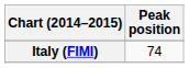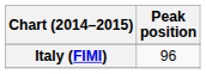 <table class="wikitable plainrowheaders sortable" style="text-align:center">
 <tr>
 <th scope="col">Chart (2014–2015)</th>
 <th scope="col">Peak<br>position</th>
 </tr>
 <tr>
 </tr>
 <tr>
 </tr>
 <tr>
 </tr>
 <tr>
 </tr>
 <tr>
 </tr>
 <tr>
 </tr>
 <tr>
 </tr>
 <tr>
 </tr>
 <tr>
 </tr>
 <tr>
 </tr>
 <tr>
 <th scope="row">Italy (<a href='#'>FIMI</a>)</th>
-<td>74</td>
+<td>96</td>
 </tr>
 <tr>
 </tr>
 <tr>
 </tr>
 <tr>
 </tr>
 <tr>
 </tr>
 <tr>
 </tr>
 <tr>
 </tr>
 <tr>
 </tr>
 <tr>
 </tr>
 <tr>
 </tr>
 <tr>
 </tr>
 <tr>
 </tr>
 <tr>
 </tr>
 <tr>
 </tr>
 </table>
